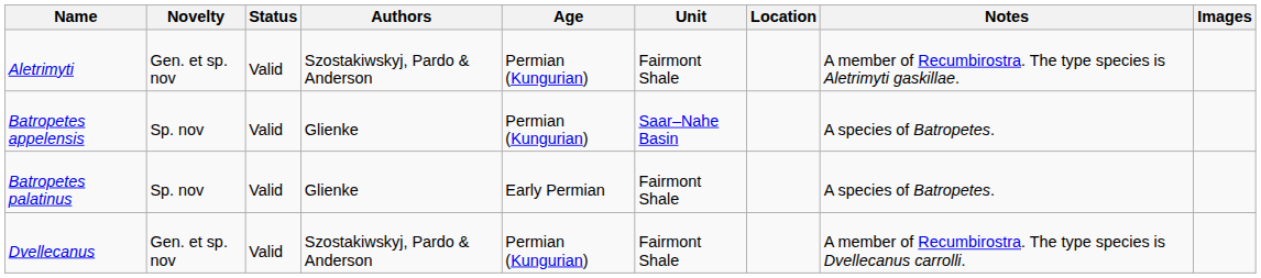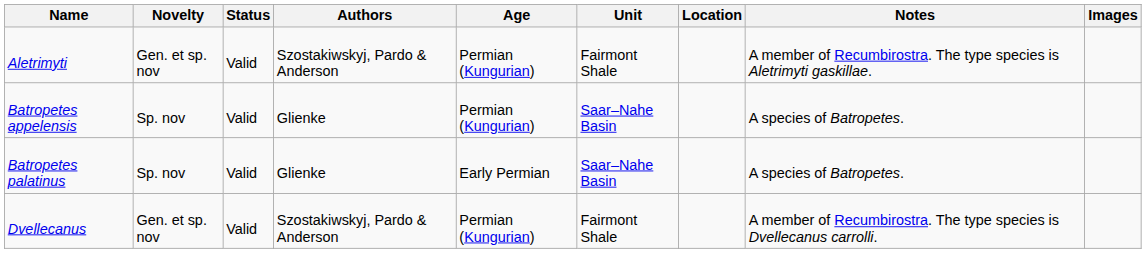 <table class="wikitable sortable"  style="margin:auto; width:100%;">
 <tr>
 <th>Name</th>
 <th>Novelty</th>
 <th>Status</th>
 <th>Authors</th>
 <th>Age</th>
 <th>Unit</th>
 <th>Location</th>
 <th>Notes</th>
 <th>Images</th>
 </tr>
 <tr>
 <td><br><em><a href='#'>Aletrimyti</a></em></td>
 <td><br>Gen. et sp. nov</td>
 <td><br>Valid</td>
 <td><br>Szostakiwskyj, Pardo & Anderson</td>
 <td><br>Permian (<a href='#'>Kungurian</a>)</td>
 <td><br>Fairmont Shale</td>
 <td><br></td>
 <td><br>A member of <a href='#'>Recumbirostra</a>. The type species is <em>Aletrimyti gaskillae</em>.</td>
 <td></td>
 </tr>
 <tr>
 <td><br><em><a href='#'>Batropetes appelensis</a></em></td>
 <td><br>Sp. nov</td>
 <td><br>Valid</td>
 <td><br>Glienke</td>
 <td><br>Permian (<a href='#'>Kungurian</a>)</td>
 <td><br><a href='#'>Saar–Nahe Basin</a></td>
 <td><br></td>
 <td><br>A species of <em>Batropetes</em>.</td>
 <td></td>
 </tr>
 <tr>
 <td><br><em><a href='#'>Batropetes palatinus</a></em></td>
 <td><br>Sp. nov</td>
 <td><br>Valid</td>
 <td><br>Glienke</td>
 <td><br>Early Permian</td>
-<td><br>Fairmont Shale</td>
+<td><br><a href='#'>Saar–Nahe Basin</a></td>
 <td><br></td>
 <td><br>A species of <em>Batropetes</em>.</td>
 <td></td>
 </tr>
 <tr>
 <td><br><em><a href='#'>Dvellecanus</a></em></td>
 <td><br>Gen. et sp. nov</td>
 <td><br>Valid</td>
 <td><br>Szostakiwskyj, Pardo & Anderson</td>
 <td><br>Permian (<a href='#'>Kungurian</a>)</td>
 <td><br>Fairmont Shale</td>
 <td><br></td>
 <td><br>A member of <a href='#'>Recumbirostra</a>. The type species is <em>Dvellecanus carrolli</em>.</td>
 <td></td>
 </tr>
 </table>
